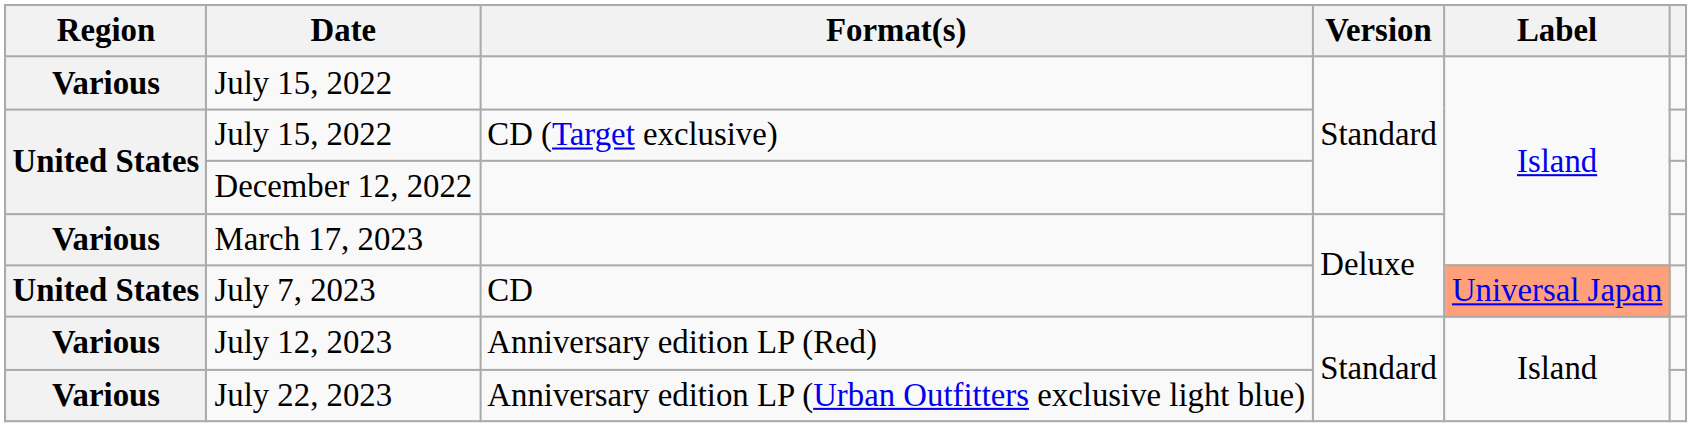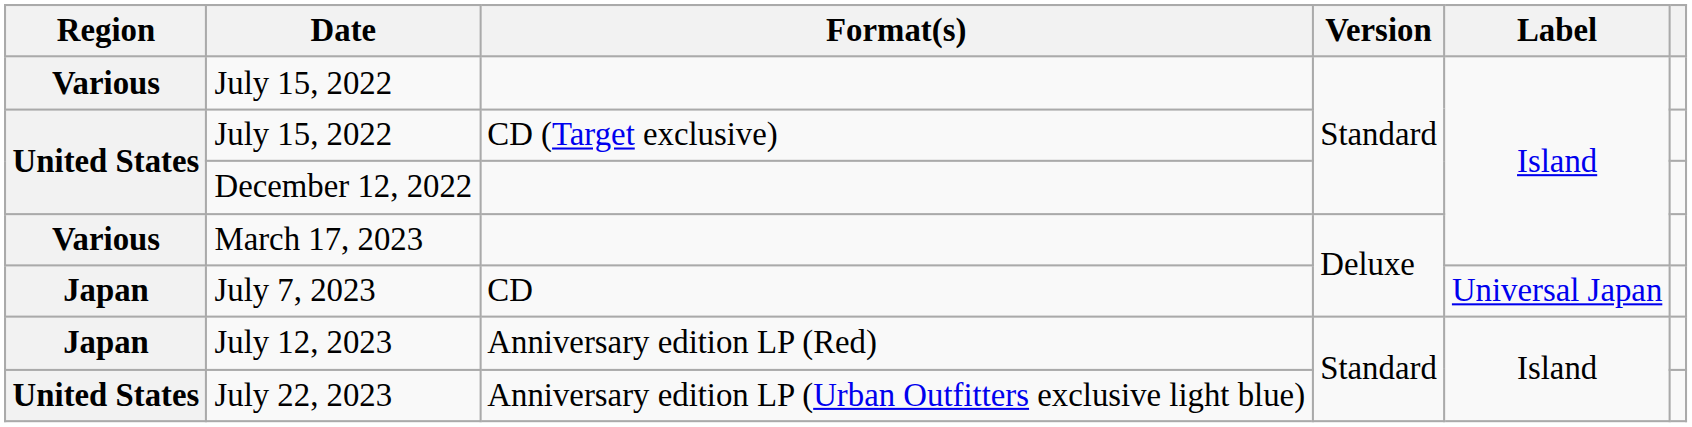 <table class="wikitable plainrowheaders">
 <tr>
 <th scope="col">Region</th>
 <th scope="col">Date</th>
 <th scope="col">Format(s)</th>
 <th scope="col">Version</th>
 <th scope="col">Label</th>
 <th scope="col"></th>
 </tr>
 <tr>
 <th scope="row">Various</th>
 <td>July 15, 2022</td>
 <td></td>
 <td rowspan="3">Standard</td>
 <td rowspan="4" align="center"><a href='#'>Island</a></td>
 <td style="text-align:center;"></td>
 </tr>
 <tr>
 <th scope="row" rowspan="2">United States</th>
 <td>July 15, 2022</td>
 <td>CD (<a href='#'>Target</a> exclusive)</td>
 <td style="text-align:center;"></td>
 </tr>
 <tr>
 <td>December 12, 2022</td>
 <td></td>
 <td align="center"></td>
 </tr>
 <tr>
 <th scope="row">Various</th>
 <td>March 17, 2023</td>
 <td></td>
 <td rowspan="2">Deluxe</td>
 <td style="text-align:center;"></td>
 </tr>
 <tr>
-<th scope="row">United States</th>
+<th scope="row">Japan</th>
 <td>July 7, 2023</td>
 <td>CD</td>
-<td align="center" style="background: lightsalmon;"><a href='#'>Universal Japan</a></td>
+<td align="center"><a href='#'>Universal Japan</a></td>
 <td style="text-align:center;"></td>
 </tr>
 <tr>
-<th scope="row">Various</th>
+<th scope="row">Japan</th>
 <td>July 12, 2023</td>
 <td>Anniversary edition LP (Red)</td>
 <td rowspan="2">Standard</td>
 <td rowspan="2" align="center">Island</td>
 <td style="text-align:center;"></td>
 </tr>
 <tr>
-<th scope="row">Various</th>
+<th scope="row">United States</th>
 <td>July 22, 2023</td>
 <td>Anniversary edition LP (<a href='#'>Urban Outfitters</a> exclusive light blue)</td>
 <td style="text-align:center;"></td>
 </tr>
 </table>
